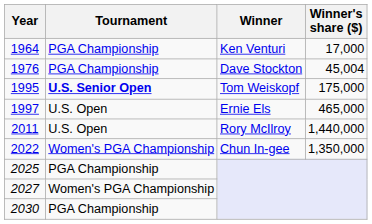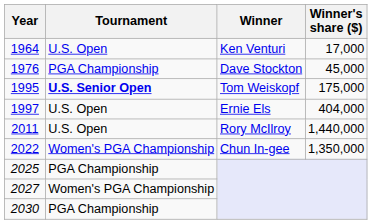 <table class="wikitable">
 <tr>
 <th>Year</th>
 <th>Tournament</th>
 <th>Winner</th>
 <th>Winner's<br>share ($)</th>
 </tr>
 <tr>
 <td align=center> <a href='#'>1964</a> </td>
-<td><a href='#'>PGA Championship</a></td>
+<td><a href='#'>U.S. Open</a></td>
 <td> <a href='#'>Ken Venturi</a></td>
 <td align=right>17,000</td>
 </tr>
 <tr>
 <td align=center><a href='#'>1976</a></td>
 <td><a href='#'>PGA Championship</a></td>
 <td> <a href='#'>Dave Stockton</a></td>
-<td align=right>45,004</td>
+<td align=right>45,000</td>
 </tr>
 <tr>
 <td align=center><a href='#'>1995</a></td>
 <td><strong><a href='#'>U.S. Senior Open</a></strong></td>
 <td> <a href='#'>Tom Weiskopf</a></td>
 <td align=right>175,000</td>
 </tr>
 <tr>
 <td align=center><a href='#'>1997</a></td>
 <td>U.S. Open</td>
 <td> <a href='#'>Ernie Els</a></td>
-<td align=right>465,000</td>
+<td align=right>404,000</td>
 </tr>
 <tr>
 <td align=center><a href='#'>2011</a></td>
 <td>U.S. Open</td>
 <td> <a href='#'>Rory McIlroy</a></td>
 <td align=right>1,440,000</td>
 </tr>
 <tr>
 <td align=center><a href='#'>2022</a></td>
 <td><a href='#'>Women's PGA Championship</a></td>
 <td> <a href='#'>Chun In-gee</a></td>
 <td align=right>1,350,000</td>
 </tr>
 <tr>
 <td align=center><em>2025</em></td>
 <td>PGA Championship</td>
 <td bgcolor="E6E8FA" colspan=2 rowspan=3></td>
 </tr>
 <tr>
 <td align=center><em>2027</em></td>
 <td>Women's PGA Championship</td>
 </tr>
 <tr>
 <td align=center><em>2030</em></td>
 <td>PGA Championship</td>
 </tr>
 </table>
